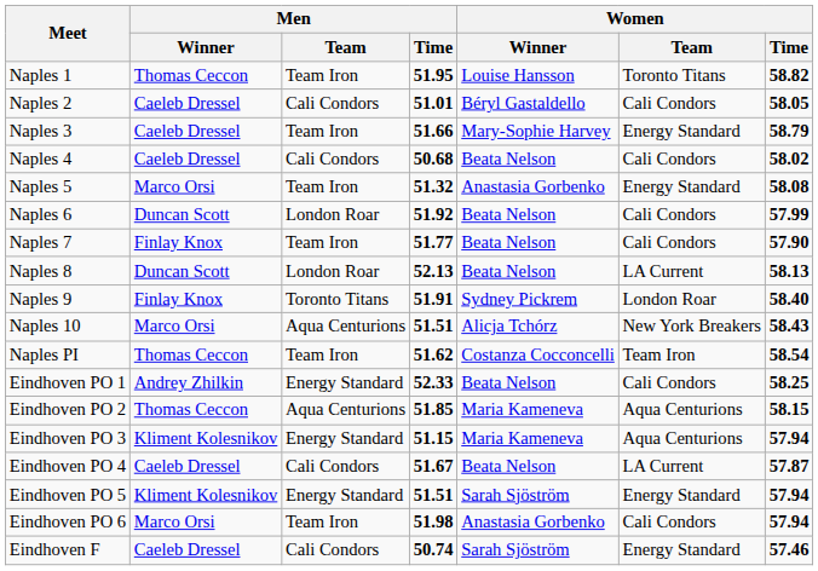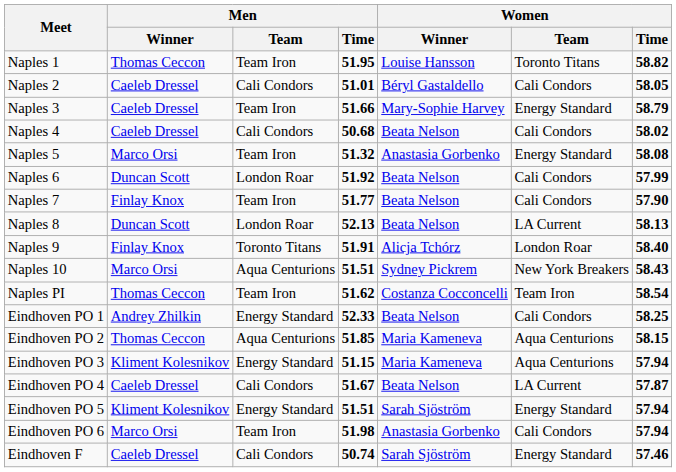 <table class="wikitable">
 <tr>
 <th rowspan="2">Meet</th>
 <th colspan="3">Men</th>
 <th colspan="3">Women</th>
 </tr>
 <tr>
 <th>Winner</th>
 <th>Team</th>
 <th>Time</th>
 <th>Winner</th>
 <th>Team</th>
 <th>Time</th>
 </tr>
 <tr>
 <td>Naples 1</td>
 <td> <a href='#'>Thomas Ceccon</a></td>
 <td> Team Iron</td>
 <td><strong>51.95 </strong></td>
 <td> <a href='#'>Louise Hansson</a></td>
 <td> Toronto Titans</td>
 <td><strong> 58.82 </strong></td>
 </tr>
 <tr>
 <td>Naples 2</td>
 <td> <a href='#'>Caeleb Dressel</a></td>
 <td> Cali Condors</td>
 <td><strong>51.01 </strong></td>
 <td> <a href='#'>Béryl Gastaldello</a></td>
 <td> Cali Condors</td>
 <td><strong> 58.05 </strong></td>
 </tr>
 <tr>
 <td>Naples 3</td>
 <td> <a href='#'>Caeleb Dressel</a></td>
 <td> Team Iron</td>
 <td><strong>51.66</strong></td>
 <td> <a href='#'>Mary-Sophie Harvey</a></td>
 <td> Energy Standard</td>
 <td><strong>58.79</strong></td>
 </tr>
 <tr>
 <td>Naples 4</td>
 <td> <a href='#'>Caeleb Dressel</a></td>
 <td> Cali Condors</td>
 <td><strong>50.68 </strong></td>
 <td> <a href='#'>Beata Nelson</a></td>
 <td> Cali Condors</td>
 <td><strong> 58.02 </strong></td>
 </tr>
 <tr>
 <td>Naples 5</td>
 <td> <a href='#'>Marco Orsi</a></td>
 <td> Team Iron</td>
 <td><strong>51.32 </strong></td>
 <td> <a href='#'>Anastasia Gorbenko</a></td>
 <td> Energy Standard</td>
 <td><strong> 58.08 </strong></td>
 </tr>
 <tr>
 <td>Naples 6</td>
 <td> <a href='#'>Duncan Scott</a></td>
 <td> London Roar</td>
 <td><strong>51.92 </strong></td>
 <td> <a href='#'>Beata Nelson</a></td>
 <td> Cali Condors</td>
 <td><strong> 57.99 </strong></td>
 </tr>
 <tr>
 <td>Naples 7</td>
 <td> <a href='#'>Finlay Knox</a></td>
 <td> Team Iron</td>
 <td><strong>51.77 </strong></td>
 <td> <a href='#'>Beata Nelson</a></td>
 <td> Cali Condors</td>
 <td><strong> 57.90 </strong></td>
 </tr>
 <tr>
 <td>Naples 8</td>
 <td> <a href='#'>Duncan Scott</a></td>
 <td> London Roar</td>
 <td><strong>52.13 </strong></td>
 <td> <a href='#'>Beata Nelson</a></td>
 <td> LA Current</td>
 <td><strong> 58.13 </strong></td>
 </tr>
 <tr>
 <td>Naples 9</td>
 <td> <a href='#'>Finlay Knox</a></td>
 <td> Toronto Titans</td>
 <td><strong> 51.91 </strong></td>
-<td> <a href='#'>Sydney Pickrem</a></td>
+<td> <a href='#'>Alicja Tchórz</a></td>
 <td> London Roar</td>
 <td><strong>58.40</strong></td>
 </tr>
 <tr>
 <td>Naples 10</td>
 <td> <a href='#'>Marco Orsi</a></td>
 <td> Aqua Centurions</td>
 <td><strong> 51.51 </strong></td>
-<td> <a href='#'>Alicja Tchórz</a></td>
+<td> <a href='#'>Sydney Pickrem</a></td>
 <td> New York Breakers</td>
 <td><strong>58.43</strong></td>
 </tr>
 <tr>
 <td>Naples PI</td>
 <td> <a href='#'>Thomas Ceccon</a></td>
 <td> Team Iron</td>
 <td><strong>51.62 </strong></td>
 <td> <a href='#'>Costanza Cocconcelli</a></td>
 <td> Team Iron</td>
 <td><strong> 58.54 </strong></td>
 </tr>
 <tr>
 <td>Eindhoven PO 1</td>
 <td> <a href='#'>Andrey Zhilkin</a></td>
 <td> Energy Standard</td>
 <td><strong>52.33 </strong></td>
 <td> <a href='#'>Beata Nelson</a></td>
 <td> Cali Condors</td>
 <td><strong> 58.25 </strong></td>
 </tr>
 <tr>
 <td>Eindhoven PO 2</td>
 <td> <a href='#'>Thomas Ceccon</a></td>
 <td> Aqua Centurions</td>
 <td><strong>51.85 </strong></td>
 <td> <a href='#'>Maria Kameneva</a></td>
 <td> Aqua Centurions</td>
 <td><strong> 58.15 </strong></td>
 </tr>
 <tr>
 <td>Eindhoven PO 3</td>
 <td> <a href='#'>Kliment Kolesnikov</a></td>
 <td> Energy Standard</td>
 <td><strong>51.15 </strong></td>
 <td> <a href='#'>Maria Kameneva</a></td>
 <td> Aqua Centurions</td>
 <td><strong> 57.94 </strong></td>
 </tr>
 <tr>
 <td>Eindhoven PO 4</td>
 <td> <a href='#'>Caeleb Dressel</a></td>
 <td> Cali Condors</td>
 <td><strong>51.67 </strong></td>
 <td> <a href='#'>Beata Nelson</a></td>
 <td> LA Current</td>
 <td><strong> 57.87 </strong></td>
 </tr>
 <tr>
 <td>Eindhoven PO 5</td>
 <td> <a href='#'>Kliment Kolesnikov</a></td>
 <td> Energy Standard</td>
 <td><strong>51.51 </strong></td>
 <td> <a href='#'>Sarah Sjöström</a></td>
 <td> Energy Standard</td>
 <td><strong> 57.94 </strong></td>
 </tr>
 <tr>
 <td>Eindhoven PO 6</td>
 <td> <a href='#'>Marco Orsi</a></td>
 <td> Team Iron</td>
 <td><strong>51.98 </strong></td>
 <td> <a href='#'>Anastasia Gorbenko</a></td>
 <td> Cali Condors</td>
 <td><strong> 57.94 </strong></td>
 </tr>
 <tr>
 <td>Eindhoven F</td>
 <td> <a href='#'>Caeleb Dressel</a></td>
 <td> Cali Condors</td>
 <td><strong>50.74 </strong></td>
 <td> <a href='#'>Sarah Sjöström</a></td>
 <td> Energy Standard</td>
 <td><strong> 57.46 </strong></td>
 </tr>
 </table>
